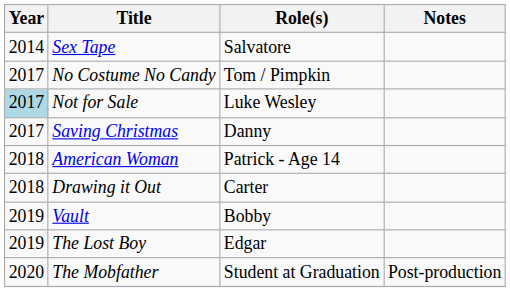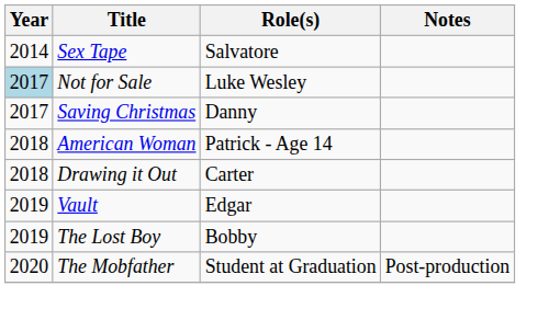 <table class="wikitable sortable">
 <tr>
 <th>Year</th>
 <th>Title</th>
 <th>Role(s)</th>
 <th class="unsortable">Notes</th>
 </tr>
 <tr>
 <td>2014</td>
 <td><em><a href='#'>Sex Tape</a></em></td>
 <td>Salvatore</td>
-<td></td>
-</tr>
-<tr>
-<td>2017</td>
-<td><em>No Costume No Candy</em></td>
-<td>Tom / Pimpkin</td>
 <td></td>
 </tr>
 <tr>
 <td style="background: lightblue;">2017</td>
 <td><em>Not for Sale</em></td>
 <td>Luke Wesley</td>
 <td></td>
 </tr>
 <tr>
 <td>2017</td>
 <td><em><a href='#'>Saving Christmas</a></em></td>
 <td>Danny</td>
 <td></td>
 </tr>
 <tr>
 <td>2018</td>
 <td><em><a href='#'>American Woman</a></em></td>
 <td>Patrick - Age 14</td>
 <td></td>
 </tr>
 <tr>
 <td>2018</td>
 <td><em>Drawing it Out</em></td>
 <td>Carter</td>
 <td></td>
 </tr>
 <tr>
 <td>2019</td>
 <td><em><a href='#'>Vault</a></em></td>
-<td>Bobby</td>
+<td>Edgar</td>
 <td></td>
 </tr>
 <tr>
 <td>2019</td>
 <td><em>The Lost Boy</em></td>
-<td>Edgar</td>
+<td>Bobby</td>
 <td></td>
 </tr>
 <tr>
 <td>2020</td>
 <td><em>The Mobfather</em></td>
 <td>Student at Graduation</td>
 <td>Post-production</td>
 </tr>
 <tr>
 </tr>
 </table>
